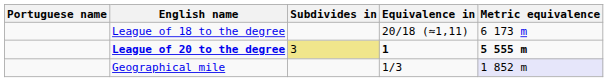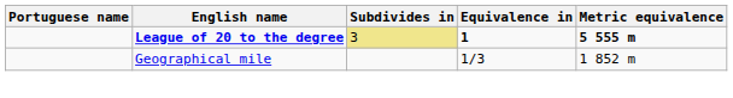 <table class="wikitable">
 <tr ---->
 <th>Portuguese name</th>
 <th>English name</th>
 <th>Subdivides in</th>
 <th>Equivalence in <br></th>
 <th>Metric equivalence</th>
-</tr>
-<tr ---->
-<td></td>
-<td><a href='#'>League of 18 to the degree</a></td>
-<td></td>
-<td>20/18 (≈1,11)</td>
-<td>6 173 <a href='#'>m</a></td>
 </tr>
 <tr ---->
 <td></td>
 <td><strong><a href='#'>League of 20 to the degree</a></strong></td>
 <td style="background: khaki;">3 </td>
 <td><strong>1</strong></td>
 <td><strong>5 555 m</strong></td>
 </tr>
 <tr ---->
 <td></td>
 <td><a href='#'>Geographical mile</a></td>
 <td></td>
 <td>1/3</td>
-<td style="background: lavender;">1 852 m</td>
+<td>1 852 m</td>
 </tr>
 </table>
